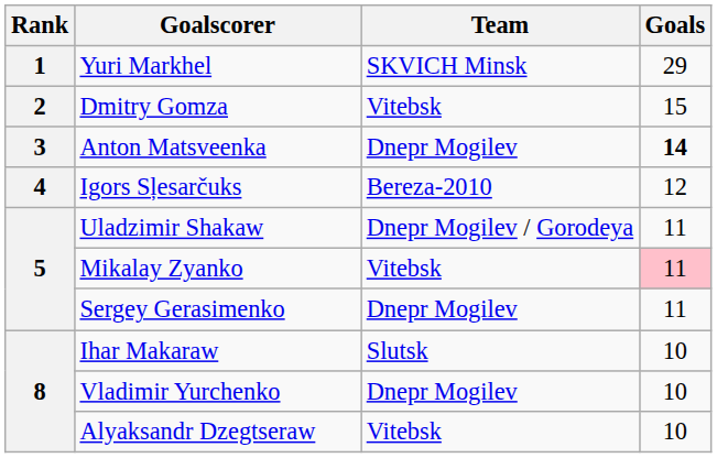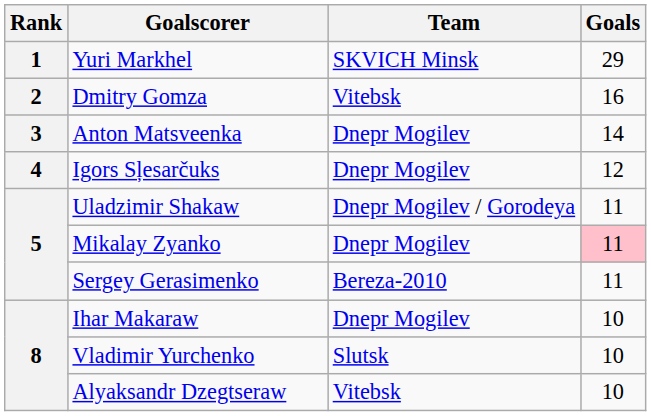 <table class="wikitable" style="font-size: 95%;">
 <tr>
 <th>Rank</th>
 <th width=170>Goalscorer</th>
 <th>Team</th>
 <th>Goals</th>
 </tr>
 <tr>
 <th align="center">1</th>
 <td> <a href='#'>Yuri Markhel</a></td>
 <td><a href='#'>SKVICH Minsk</a></td>
 <td align="center">29</td>
 </tr>
 <tr>
 <th align="center">2</th>
 <td> <a href='#'>Dmitry Gomza</a></td>
 <td><a href='#'>Vitebsk</a></td>
-<td align="center">15</td>
+<td align="center">16</td>
 </tr>
 <tr>
 <th align="center">3</th>
 <td> <a href='#'>Anton Matsveenka</a></td>
 <td><a href='#'>Dnepr Mogilev</a></td>
-<td align="center"><strong>14</strong></td>
+<td align="center">14</td>
 </tr>
 <tr>
 <th align="center">4</th>
 <td> <a href='#'>Igors Sļesarčuks</a></td>
-<td><a href='#'>Bereza-2010</a></td>
+<td><a href='#'>Dnepr Mogilev</a></td>
 <td align="center">12</td>
 </tr>
 <tr>
 <th align="center" rowspan="3">5</th>
 <td> <a href='#'>Uladzimir Shakaw</a></td>
 <td><a href='#'>Dnepr Mogilev</a> / <a href='#'>Gorodeya</a></td>
 <td align="center">11</td>
 </tr>
 <tr>
 <td> <a href='#'>Mikalay Zyanko</a></td>
-<td><a href='#'>Vitebsk</a></td>
+<td><a href='#'>Dnepr Mogilev</a></td>
 <td align="center" style="background: pink;">11</td>
 </tr>
 <tr>
 <td> <a href='#'>Sergey Gerasimenko</a></td>
-<td><a href='#'>Dnepr Mogilev</a></td>
+<td><a href='#'>Bereza-2010</a></td>
 <td align="center">11</td>
 </tr>
 <tr>
 <th align="center" rowspan="3">8</th>
 <td> <a href='#'>Ihar Makaraw</a></td>
-<td><a href='#'>Slutsk</a></td>
+<td><a href='#'>Dnepr Mogilev</a></td>
 <td align="center">10</td>
 </tr>
 <tr>
 <td> <a href='#'>Vladimir Yurchenko</a></td>
-<td><a href='#'>Dnepr Mogilev</a></td>
+<td><a href='#'>Slutsk</a></td>
 <td align="center">10</td>
 </tr>
 <tr>
 <td> <a href='#'>Alyaksandr Dzegtseraw</a></td>
 <td><a href='#'>Vitebsk</a></td>
 <td align="center">10</td>
 </tr>
 </table>
